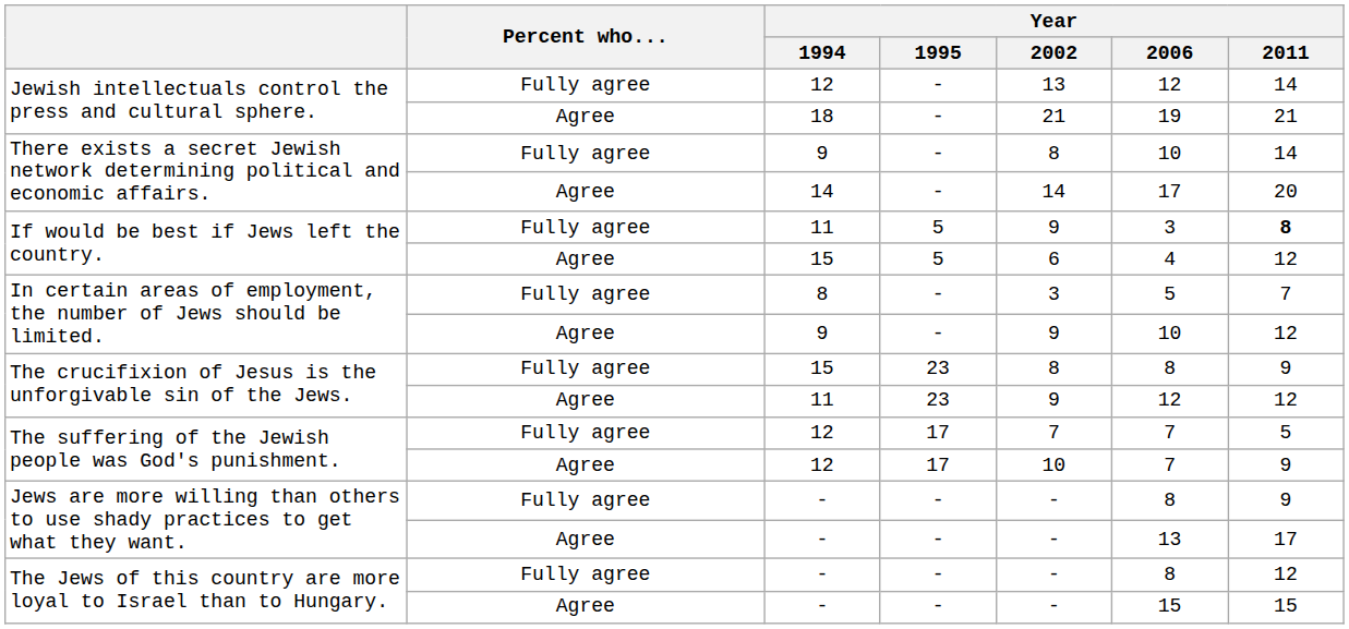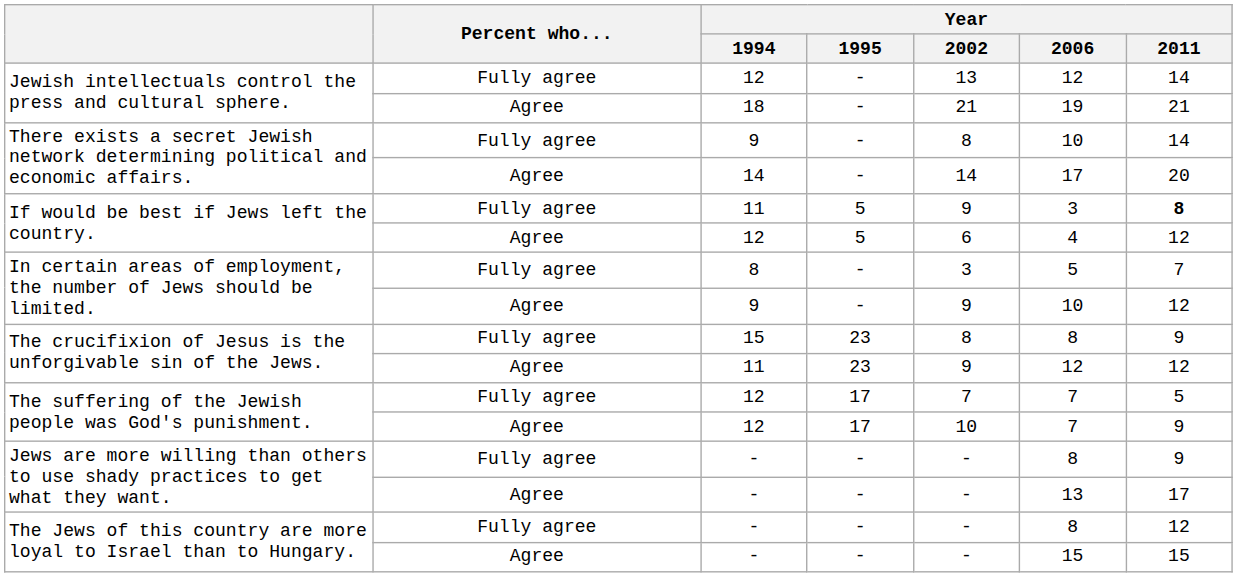 <table class="wikitable" style="margin: 1em auto 1em auto; text-align:center; background: #ffffff;">
 <tr>
 <th scope="col" rowspan="2" style="width: 30%"></th>
 <th scope="col" rowspan="2">Percent who...</th>
 <th scope="col" colspan="5">Year</th>
 </tr>
 <tr>
 <th>1994</th>
 <th>1995</th>
 <th>2002</th>
 <th>2006</th>
 <th>2011</th>
 </tr>
 <tr>
 <td rowspan="2" align="left">Jewish intellectuals control the press and cultural sphere.</td>
 <td>Fully agree</td>
 <td>12</td>
 <td>-</td>
 <td>13</td>
 <td>12</td>
 <td>14</td>
 </tr>
 <tr>
 <td>Agree</td>
 <td>18</td>
 <td>-</td>
 <td>21</td>
 <td>19</td>
 <td>21</td>
 </tr>
 <tr>
 <td rowspan="2" align="left">There exists a secret Jewish network determining political and economic affairs.</td>
 <td>Fully agree</td>
 <td>9</td>
 <td>-</td>
 <td>8</td>
 <td>10</td>
 <td>14</td>
 </tr>
 <tr>
 <td>Agree</td>
 <td>14</td>
 <td>-</td>
 <td>14</td>
 <td>17</td>
 <td>20</td>
 </tr>
 <tr>
 <td rowspan="2" align="left">If would be best if Jews left the country.</td>
 <td>Fully agree</td>
 <td>11</td>
 <td>5</td>
 <td>9</td>
 <td>3</td>
 <td><strong>8</strong></td>
 </tr>
 <tr>
 <td>Agree</td>
-<td>15</td>
+<td>12</td>
 <td>5</td>
 <td>6</td>
 <td>4</td>
 <td>12</td>
 </tr>
 <tr>
 <td rowspan="2" align="left">In certain areas of employment, the number of Jews should be limited.</td>
 <td>Fully agree</td>
 <td>8</td>
 <td>-</td>
 <td>3</td>
 <td>5</td>
 <td>7</td>
 </tr>
 <tr>
 <td>Agree</td>
 <td>9</td>
 <td>-</td>
 <td>9</td>
 <td>10</td>
 <td>12</td>
 </tr>
 <tr>
 <td rowspan="2" align="left">The crucifixion of Jesus is the unforgivable sin of the Jews.</td>
 <td>Fully agree</td>
 <td>15</td>
 <td>23</td>
 <td>8</td>
 <td>8</td>
 <td>9</td>
 </tr>
 <tr>
 <td>Agree</td>
 <td>11</td>
 <td>23</td>
 <td>9</td>
 <td>12</td>
 <td>12</td>
 </tr>
 <tr>
 <td rowspan="2" align="left">The suffering of the Jewish people was God's punishment.</td>
 <td>Fully agree</td>
 <td>12</td>
 <td>17</td>
 <td>7</td>
 <td>7</td>
 <td>5</td>
 </tr>
 <tr>
 <td>Agree</td>
 <td>12</td>
 <td>17</td>
 <td>10</td>
 <td>7</td>
 <td>9</td>
 </tr>
 <tr>
 <td rowspan="2" align="left">Jews are more willing than others to use shady practices to get what they want.</td>
 <td>Fully agree</td>
 <td>-</td>
 <td>-</td>
 <td>-</td>
 <td>8</td>
 <td>9</td>
 </tr>
 <tr>
 <td>Agree</td>
 <td>-</td>
 <td>-</td>
 <td>-</td>
 <td>13</td>
 <td>17</td>
 </tr>
 <tr>
 <td rowspan="2" align="left">The Jews of this country are more loyal to Israel than to Hungary.</td>
 <td>Fully agree</td>
 <td>-</td>
 <td>-</td>
 <td>-</td>
 <td>8</td>
 <td>12</td>
 </tr>
 <tr>
 <td>Agree</td>
 <td>-</td>
 <td>-</td>
 <td>-</td>
 <td>15</td>
 <td>15</td>
 </tr>
 </table>
